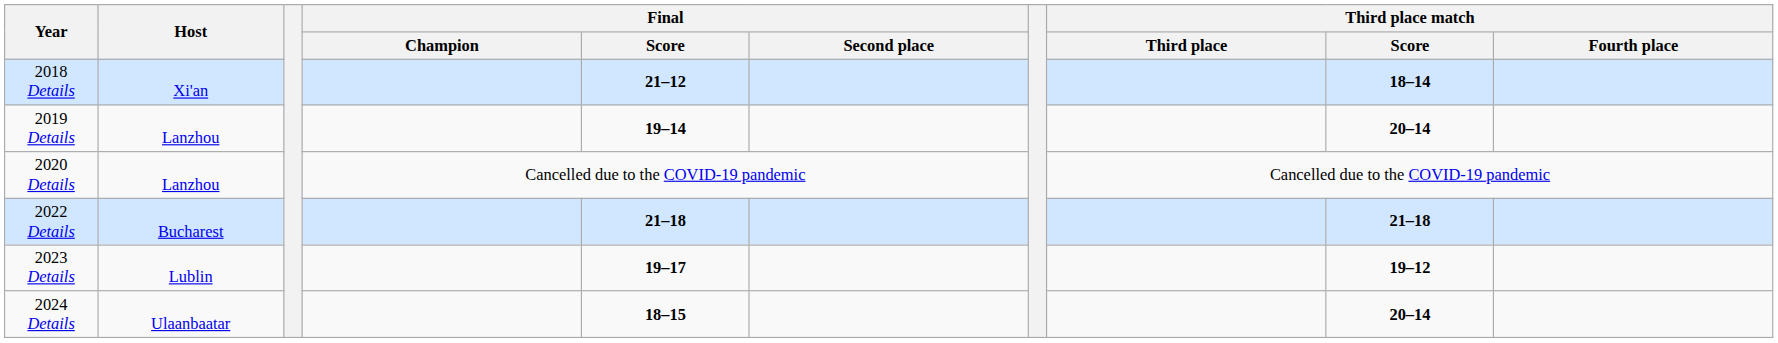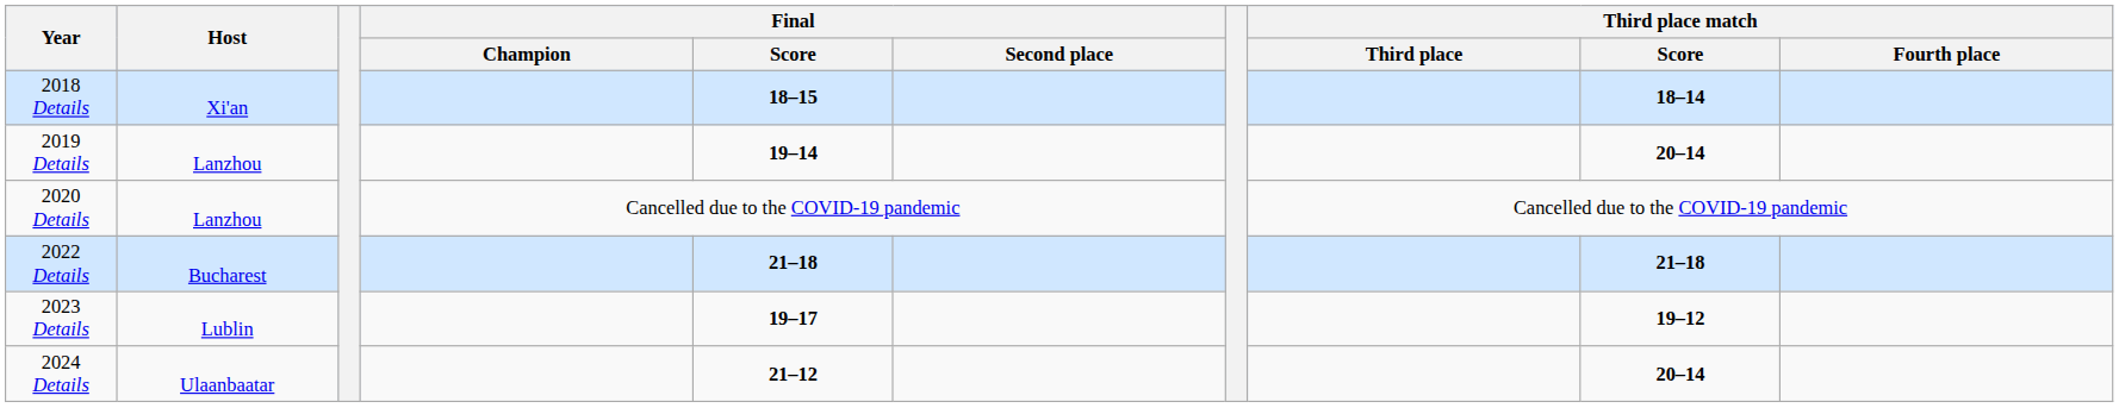 <table class="wikitable" style="font-size:90%; width: 98%; text-align: center;">
 <tr bgcolor=#C1D8FF>
 <th rowspan=2 width=5%>Year</th>
 <th rowspan=2 width=10%>Host</th>
 <th width=1% rowspan=8 bgcolor=ffffff></th>
 <th colspan=3>Final</th>
 <th width=1% rowspan=8 bgcolor=ffffff></th>
 <th colspan=3>Third place match</th>
 </tr>
 <tr bgcolor=#EFEFEF>
 <th width=15%>Champion</th>
 <th width=9%>Score</th>
 <th width=15%>Second place</th>
 <th width=15%>Third place</th>
 <th width=9%>Score</th>
 <th width=15%>Fourth place</th>
 </tr>
 <tr bgcolor=#D0E7FF>
 <td>2018<br><em><a href='#'>Details</a></em></td>
 <td><br><a href='#'>Xi'an</a></td>
 <td><strong></strong></td>
-<td><strong>21–12</strong></td>
+<td><strong>18–15</strong></td>
 <td></td>
 <td></td>
 <td><strong>18–14</strong></td>
 <td></td>
 </tr>
 <tr>
 <td>2019<br><em><a href='#'>Details</a></em></td>
 <td><br><a href='#'>Lanzhou</a></td>
 <td><strong></strong></td>
 <td><strong>19–14</strong></td>
 <td></td>
 <td></td>
 <td><strong>20–14</strong></td>
 <td></td>
 </tr>
 <tr>
 <td>2020<br><em><a href='#'>Details</a></em></td>
 <td><br><a href='#'>Lanzhou</a></td>
 <td colspan=3>Cancelled due to the <a href='#'>COVID-19 pandemic</a></td>
 <td colspan=3>Cancelled due to the <a href='#'>COVID-19 pandemic</a></td>
 </tr>
 <tr bgcolor=#D0E7FF>
 <td>2022<br><em><a href='#'>Details</a></em></td>
 <td><br><a href='#'>Bucharest</a></td>
 <td><strong></strong></td>
 <td><strong>21–18</strong></td>
 <td></td>
 <td></td>
 <td><strong>21–18</strong></td>
 <td></td>
 </tr>
 <tr>
 <td>2023<br><em><a href='#'>Details</a></em></td>
 <td><br><a href='#'>Lublin</a></td>
 <td><strong></strong></td>
 <td><strong>19–17</strong></td>
 <td></td>
 <td></td>
 <td><strong>19–12</strong></td>
 <td></td>
 </tr>
 <tr>
 <td>2024<br> <em><a href='#'>Details</a></em></td>
 <td><br><a href='#'>Ulaanbaatar</a></td>
 <td><strong></strong></td>
-<td><strong>18–15</strong></td>
+<td><strong>21–12</strong></td>
 <td></td>
 <td><strong></strong></td>
 <td><strong>20–14</strong></td>
 <td></td>
 </tr>
 </table>
